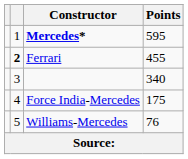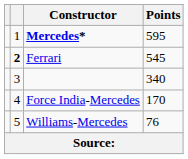 <table class="wikitable" style="font-size: 85%;">
 <tr>
 <th></th>
 <th></th>
 <th>Constructor</th>
 <th>Points</th>
 </tr>
 <tr>
 <td align="left"></td>
 <td align="center">1</td>
 <td> <strong><a href='#'>Mercedes</a>*</strong></td>
 <td align="left">595</td>
 </tr>
 <tr>
 <td align="left"></td>
 <td align="center"><strong>2</strong></td>
 <td> <a href='#'>Ferrari</a></td>
-<td align="left">455</td>
+<td align="left">545</td>
 </tr>
 <tr>
 <td align="left"></td>
 <td align="center">3</td>
 <td> </td>
 <td align="left">340</td>
 </tr>
 <tr>
 <td align="left"></td>
 <td align="center">4</td>
 <td> <a href='#'>Force India</a>-<a href='#'>Mercedes</a></td>
-<td align="left">175</td>
+<td align="left">170</td>
 </tr>
 <tr>
 <td align="left"></td>
 <td align="center">5</td>
 <td> <a href='#'>Williams</a>-<a href='#'>Mercedes</a></td>
 <td align="left">76</td>
 </tr>
 <tr>
 <th colspan=4>Source:</th>
 </tr>
 </table>
